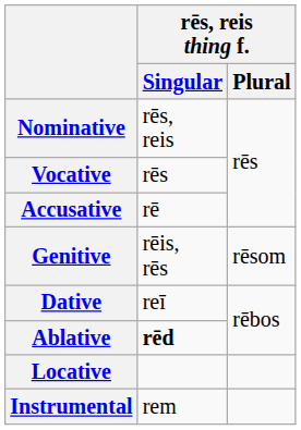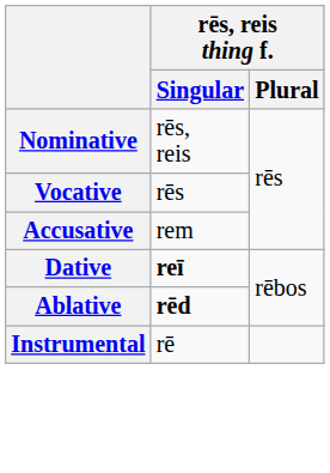 <table class="wikitable" align="left" style="margin:1em">
 <tr>
 <th rowspan="2"></th>
 <th colspan="2">rēs, reis <br> <em>thing</em> f.</th>
 </tr>
 <tr>
 <th><a href='#'>Singular</a></th>
 <th>Plural</th>
 </tr>
 <tr>
 <th><a href='#'>Nominative</a></th>
 <td>rēs,<br>reis</td>
 <td rowspan="3">rēs</td>
 </tr>
 <tr>
 <th><a href='#'>Vocative</a></th>
 <td>rēs</td>
 </tr>
 <tr>
 <th><a href='#'>Accusative</a></th>
-<td>rē</td>
-</tr>
-<tr>
-<th><a href='#'>Genitive</a></th>
-<td>rēis,<br>rēs</td>
-<td>rēsom</td>
+<td>rem</td>
 </tr>
 <tr>
 <th><a href='#'>Dative</a></th>
-<td>reī</td>
+<td><strong>reī</strong></td>
 <td rowspan="2">rēbos</td>
 </tr>
 <tr>
 <th><a href='#'>Ablative</a></th>
 <td><strong>rēd</strong></td>
 </tr>
 <tr>
-<th><a href='#'>Locative</a></th>
-<td></td>
-<td></td>
-</tr>
-<tr>
 <th><a href='#'>Instrumental</a></th>
-<td>rem</td>
+<td>rē</td>
 </tr>
 </table>
